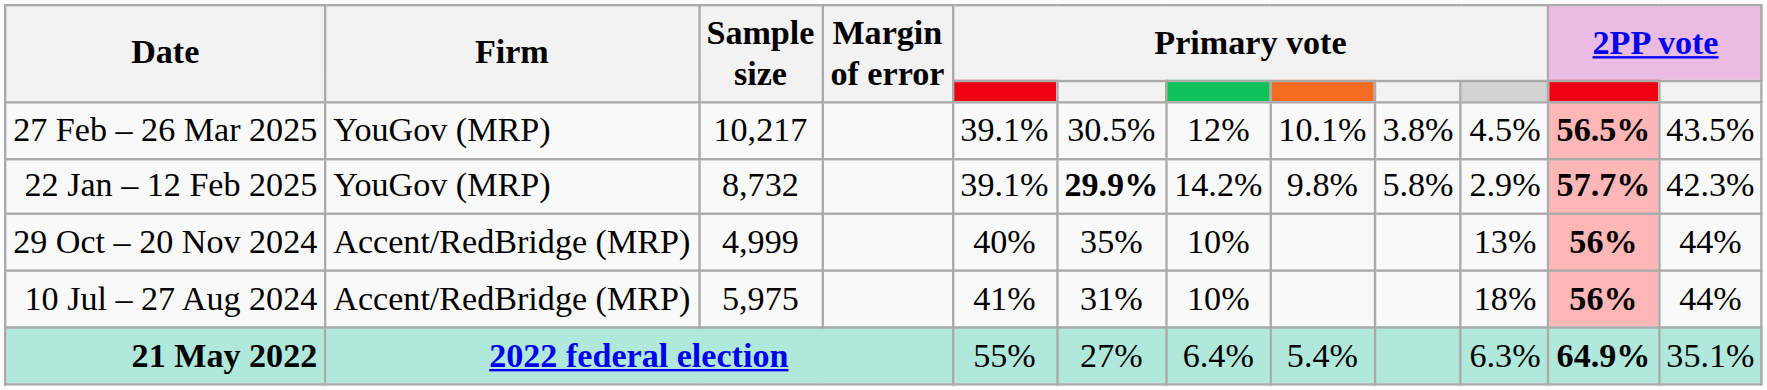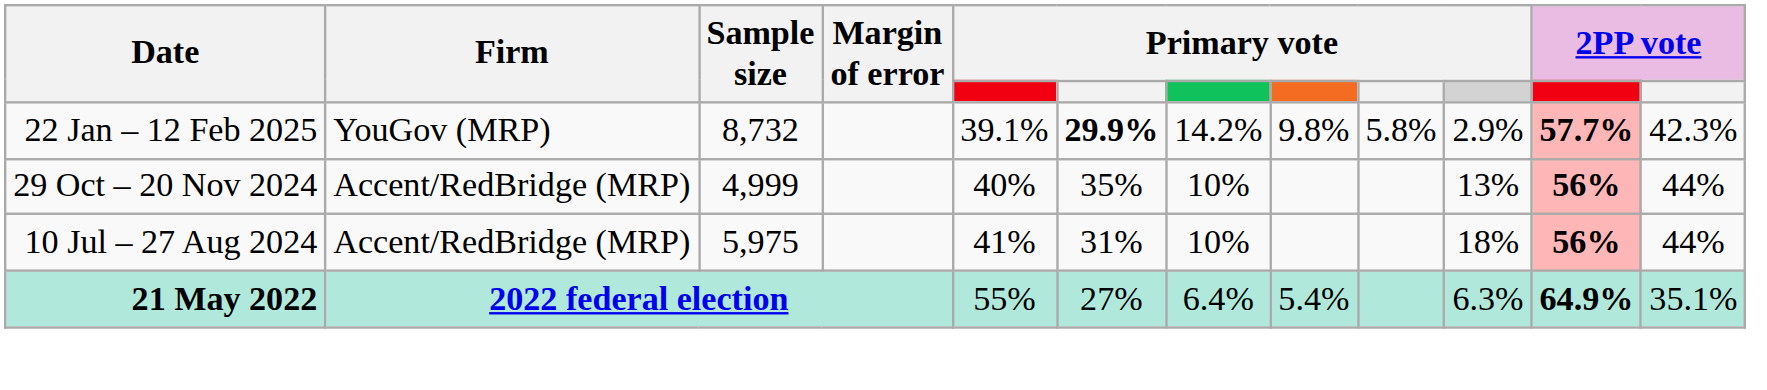 <table class="nowrap wikitable tpl-blanktable" style=text-align:center;font-size:90%>
 <tr>
 <th rowspan=2>Date</th>
 <th rowspan=2>Firm</th>
 <th rowspan=2>Sample<br>size</th>
 <th rowspan=2>Margin<br>of error</th>
 <th colspan=6>Primary vote</th>
 <th colspan=2 class=unsortable style=background:#ebbce3><a href='#'>2PP vote</a></th>
 </tr>
 <tr>
 <th class="unsortable" style="background:#F00011"></th>
 <th class="unsortable" style=background:></th>
 <th class=unsortable style=background:#10C25B></th>
 <th class=unsortable style=background:#f36c21></th>
 <th class=unsortable style=background:></th>
 <th class=unsortable style=background:lightgray></th>
 <th class="unsortable" style="background:#F00011"></th>
 <th class="unsortable" style=background:></th>
-</tr>
-<tr>
-<td align=right>27 Feb – 26 Mar 2025</td>
-<td align=left>YouGov (MRP)</td>
-<td>10,217</td>
-<td></td>
-<td>39.1%</td>
-<td>30.5%</td>
-<td>12%</td>
-<td>10.1%</td>
-<td>3.8%</td>
-<td>4.5%</td>
-<th style=background:#FFB6B6>56.5%</th>
-<td>43.5%</td>
 </tr>
 <tr>
 <td align=right>22 Jan – 12 Feb 2025</td>
 <td align=left>YouGov (MRP)</td>
 <td>8,732</td>
 <td></td>
 <td>39.1%</td>
 <td><strong>29.9%</strong></td>
 <td>14.2%</td>
 <td>9.8%</td>
 <td>5.8%</td>
 <td>2.9%</td>
 <th style=background:#FFB6B6>57.7%</th>
 <td>42.3%</td>
 </tr>
 <tr>
 <td align=right>29 Oct – 20 Nov 2024</td>
 <td align=left>Accent/RedBridge (MRP)</td>
 <td>4,999</td>
 <td></td>
 <td>40%</td>
 <td>35%</td>
 <td>10%</td>
 <td></td>
 <td></td>
 <td>13%</td>
 <th style=background:#FFB6B6><strong>56%</strong></th>
 <td>44%</td>
 </tr>
 <tr>
 <td align=right>10 Jul – 27 Aug 2024</td>
 <td align=left>Accent/RedBridge (MRP)</td>
 <td>5,975</td>
 <td></td>
 <td>41%</td>
 <td>31%</td>
 <td>10%</td>
 <td></td>
 <td></td>
 <td>18%</td>
 <th style=background:#FFB6B6>56%</th>
 <td>44%</td>
 </tr>
 <tr style="background:#b0e9db">
 <td style="text-align:right" data-sort-value="21-May-2022"><strong>21 May 2022</strong></td>
 <td colspan="3" style="text-align:center"><strong><a href='#'>2022 federal election</a></strong></td>
 <td>55%</td>
 <td>27%</td>
 <td>6.4%</td>
 <td>5.4%</td>
 <td></td>
 <td>6.3%</td>
 <td><strong>64.9%</strong></td>
 <td>35.1%</td>
 </tr>
 </table>
